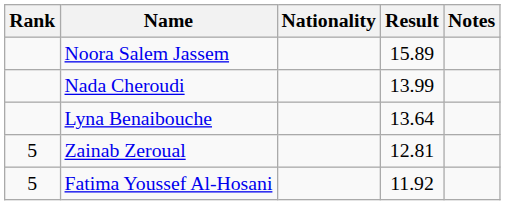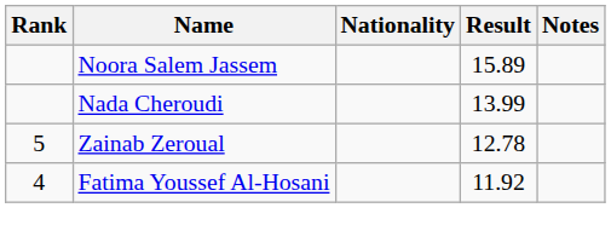 <table class="wikitable sortable" style="text-align:center;font-size:95%">
 <tr>
 <th>Rank</th>
 <th>Name</th>
 <th>Nationality</th>
 <th>Result</th>
 <th>Notes</th>
 </tr>
 <tr>
 <td></td>
 <td align=left><a href='#'>Noora Salem Jassem</a></td>
 <td align=left></td>
 <td>15.89</td>
 <td></td>
 </tr>
 <tr>
 <td></td>
 <td align=left><a href='#'>Nada Cheroudi</a></td>
 <td align=left></td>
 <td>13.99</td>
 <td></td>
 </tr>
 <tr>
-<td></td>
-<td align=left><a href='#'>Lyna Benaibouche</a></td>
+<td>5</td>
+<td align=left><a href='#'>Zainab Zeroual</a></td>
 <td align=left></td>
-<td>13.64</td>
+<td>12.78</td>
 <td></td>
 </tr>
 <tr>
-<td>5</td>
-<td align=left><a href='#'>Zainab Zeroual</a></td>
-<td align=left></td>
-<td>12.81</td>
-<td></td>
-</tr>
-<tr>
-<td>5</td>
+<td>4</td>
 <td align=left><a href='#'>Fatima Youssef Al-Hosani</a></td>
 <td align=left></td>
 <td>11.92</td>
 <td></td>
 </tr>
 </table>
